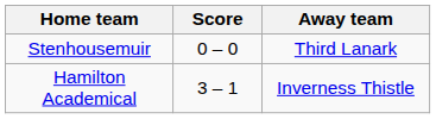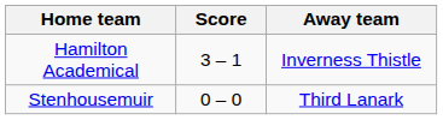 <table class="wikitable" style="text-align: center">
 <tr>
 <th width=140>Home team</th>
 <th width=70>Score</th>
 <th width=140>Away team</th>
 </tr>
 <tr>
+<td><a href='#'>Hamilton Academical</a></td>
+<td>3 – 1</td>
+<td><a href='#'>Inverness Thistle</a></td>
+</tr>
+<tr>
 <td><a href='#'>Stenhousemuir</a></td>
 <td>0 – 0</td>
 <td><a href='#'>Third Lanark</a></td>
 </tr>
-<tr>
-<td><a href='#'>Hamilton Academical</a></td>
-<td>3 – 1</td>
-<td><a href='#'>Inverness Thistle</a></td>
-</tr>
 </table>
